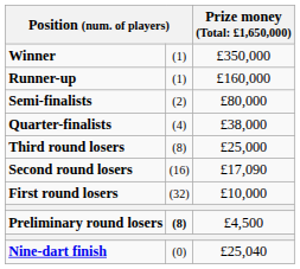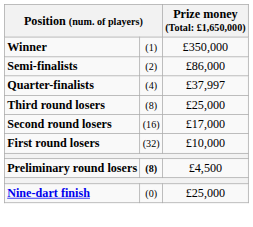 <table class="wikitable">
 <tr>
 <th colspan=2>Position <small>(num. of players)</small></th>
 <th>Prize money<br><small>(Total: £1,650,000)</small></th>
 </tr>
 <tr>
 <td><strong>Winner</strong></td>
 <td align=center><small>(1)</small></td>
 <td align=center>£350,000</td>
 </tr>
 <tr>
-<td><strong>Runner-up</strong></td>
-<td align=center><small>(1)</small></td>
-<td align=center>£160,000</td>
-</tr>
-<tr>
 <td><strong>Semi-finalists</strong></td>
 <td align=center><small>(2)</small></td>
-<td align=center>£80,000</td>
+<td align=center>£86,000</td>
 </tr>
 <tr>
 <td><strong>Quarter-finalists</strong></td>
 <td align=center><small>(4)</small></td>
-<td align=center>£38,000</td>
+<td align=center>£37,997</td>
 </tr>
 <tr>
 <td><strong>Third round losers</strong></td>
 <td align=center><small>(8)</small></td>
 <td align=center>£25,000</td>
 </tr>
 <tr>
 <td><strong>Second round losers</strong></td>
 <td align=center><small>(16)</small></td>
-<td align=center>£17,090</td>
+<td align=center>£17,000</td>
 </tr>
 <tr>
 <td><strong>First round losers</strong></td>
 <td align=center><small>(32)</small></td>
 <td align=center>£10,000</td>
 </tr>
 <tr>
 <th colspan=3></th>
 </tr>
 <tr>
 <td><strong>Preliminary round losers</strong></td>
 <td align=center><strong><small>(8)</small></strong></td>
 <td align=center>£4,500</td>
 </tr>
 <tr>
 <th colspan=3></th>
 </tr>
 <tr>
 <td><strong><a href='#'>Nine-dart finish</a></strong></td>
 <td align=center><small>(0)</small></td>
-<td align=center>£25,040</td>
+<td align=center>£25,000</td>
 </tr>
 </table>
